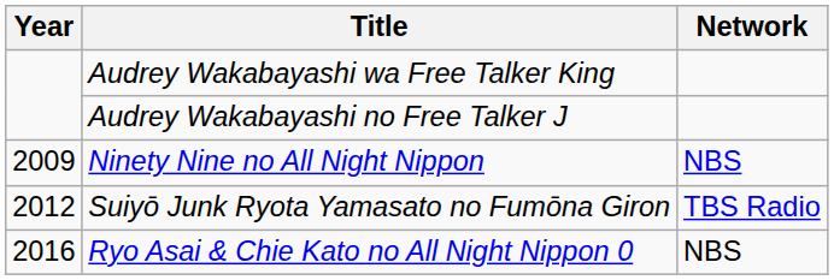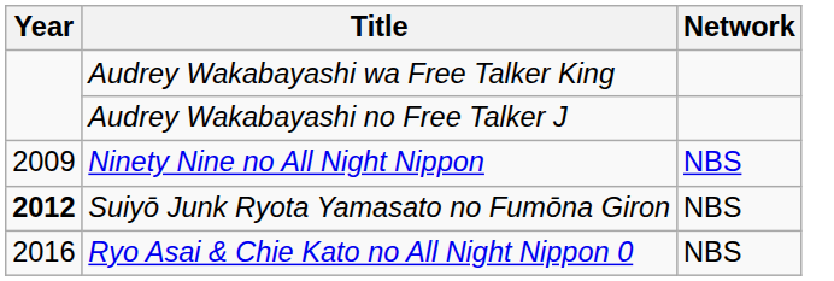 <table class="wikitable">
 <tr>
 <th>Year</th>
 <th>Title</th>
 <th>Network</th>
 </tr>
 <tr>
 <td rowspan="2"></td>
 <td><em>Audrey Wakabayashi wa Free Talker King</em></td>
 <td></td>
 </tr>
 <tr>
 <td><em>Audrey Wakabayashi no Free Talker J</em></td>
 <td></td>
 </tr>
 <tr>
 <td>2009</td>
 <td><em><a href='#'>Ninety Nine no All Night Nippon</a></em></td>
 <td><a href='#'>NBS</a></td>
 </tr>
 <tr>
-<td>2012</td>
+<td><strong>2012</strong></td>
 <td><em>Suiyō Junk Ryota Yamasato no Fumōna Giron</em></td>
-<td><a href='#'>TBS Radio</a></td>
+<td>NBS</td>
 </tr>
 <tr>
 <td>2016</td>
 <td><em><a href='#'>Ryo Asai & Chie Kato no All Night Nippon 0</a></em></td>
 <td>NBS</td>
 </tr>
 </table>
